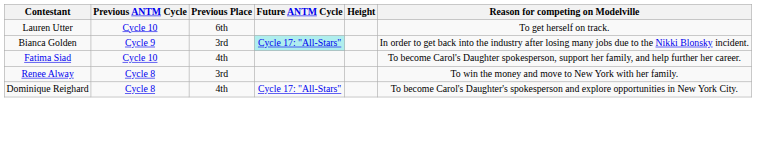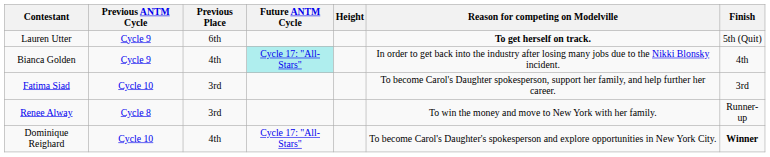 <table class="wikitable sortable" style="text-align:center">
 <tr>
 <th>Contestant</th>
 <th>Previous <a href='#'>ANTM</a> Cycle</th>
 <th>Previous Place</th>
 <th>Future <a href='#'>ANTM</a> Cycle</th>
 <th>Height</th>
 <th>Reason for competing on Modelville</th>
+<th>Finish</th>
 </tr>
 <tr>
 <td>Lauren Utter</td>
-<td><a href='#'>Cycle 10</a></td>
+<td><a href='#'>Cycle 9</a></td>
 <td>6th</td>
 <td></td>
 <td></td>
-<td>To get herself on track.</td>
+<td><strong>To get herself on track.</strong></td>
+<td>5th (Quit)</td>
 </tr>
 <tr>
 <td>Bianca Golden</td>
 <td><a href='#'>Cycle 9</a></td>
-<td>3rd</td>
+<td>4th</td>
 <td style="background: paleturquoise;"><a href='#'>Cycle 17: "All-Stars"</a></td>
 <td></td>
 <td>In order to get back into the industry after losing many jobs due to the <a href='#'>Nikki Blonsky</a> incident.</td>
+<td>4th</td>
 </tr>
 <tr>
 <td><a href='#'>Fatima Siad</a></td>
 <td><a href='#'>Cycle 10</a></td>
-<td>4th</td>
+<td>3rd</td>
 <td></td>
 <td></td>
 <td>To become Carol's Daughter spokesperson, support her family, and help further her career.</td>
+<td>3rd</td>
 </tr>
 <tr>
 <td><a href='#'>Renee Alway</a></td>
 <td><a href='#'>Cycle 8</a></td>
 <td>3rd</td>
 <td></td>
 <td></td>
 <td>To win the money and move to New York with her family.</td>
+<td>Runner-up</td>
 </tr>
 <tr>
 <td>Dominique Reighard</td>
-<td><a href='#'>Cycle 8</a></td>
+<td><a href='#'>Cycle 10</a></td>
 <td>4th</td>
 <td><a href='#'>Cycle 17: "All-Stars"</a></td>
 <td></td>
 <td>To become Carol's Daughter's spokesperson and explore opportunities in New York City.</td>
+<td><strong>Winner</strong></td>
 </tr>
 </table>
